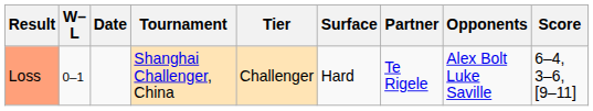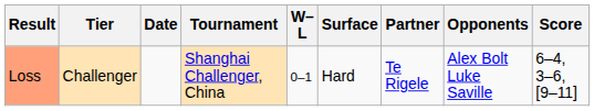 <table class="wikitable">
 <tr>
 <th>Result</th>
-<th class="unsortable">W–L</th>
+<th>Tier</th>
 <th>Date</th>
 <th>Tournament</th>
-<th>Tier</th>
+<th class="unsortable">W–L</th>
 <th>Surface</th>
 <th>Partner</th>
 <th>Opponents</th>
 <th class="unsortable">Score</th>
 </tr>
 <tr>
 <td bgcolor=ffa07a>Loss</td>
-<td><small>0–1</small></td>
+<td style="background:moccasin;">Challenger</td>
 <td><a href='#'></a></td>
 <td style="background:moccasin;"><a href='#'>Shanghai Challenger</a>, China</td>
-<td style="background:moccasin;">Challenger</td>
+<td><small>0–1</small></td>
 <td>Hard</td>
 <td> <a href='#'>Te Rigele</a></td>
 <td> <a href='#'>Alex Bolt</a><br> <a href='#'>Luke Saville</a></td>
 <td>6–4, 3–6, [9–11]</td>
 </tr>
 </table>
